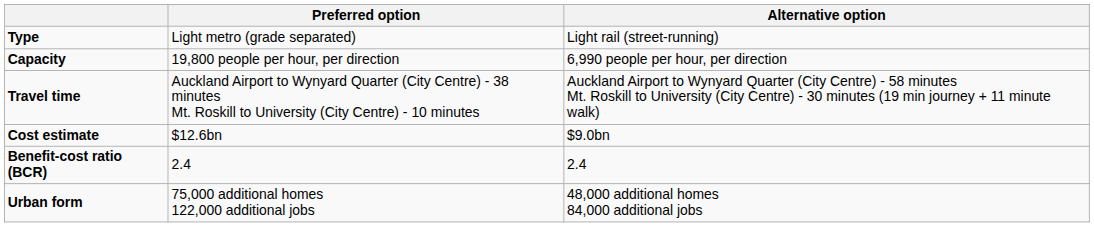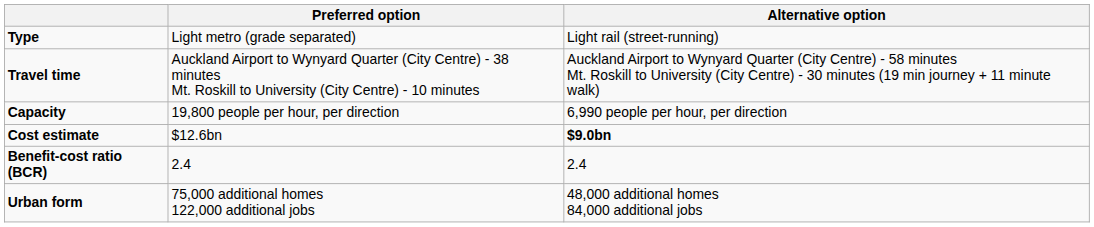 <table class="wikitable">
 <tr>
 <th></th>
 <th>Preferred option</th>
 <th>Alternative option</th>
 </tr>
 <tr>
 <td><strong>Type</strong></td>
 <td>Light metro (grade separated)</td>
 <td>Light rail (street-running)</td>
 </tr>
 <tr>
+<td><strong>Travel time</strong></td>
+<td>Auckland Airport to Wynyard Quarter (City Centre) - 38 minutes<br>Mt. Roskill to University (City Centre) - 10 minutes</td>
+<td>Auckland Airport to Wynyard Quarter (City Centre) - 58 minutes<br>Mt. Roskill to University (City Centre) - 30 minutes (19 min journey + 11 minute walk)</td>
+</tr>
+<tr>
 <td><strong>Capacity</strong></td>
 <td>19,800 people per hour, per direction</td>
 <td>6,990 people per hour, per direction</td>
 </tr>
 <tr>
-<td><strong>Travel time</strong></td>
-<td>Auckland Airport to Wynyard Quarter (City Centre) - 38 minutes<br>Mt. Roskill to University (City Centre) - 10 minutes</td>
-<td>Auckland Airport to Wynyard Quarter (City Centre) - 58 minutes<br>Mt. Roskill to University (City Centre) - 30 minutes (19 min journey + 11 minute walk)</td>
-</tr>
-<tr>
 <td><strong>Cost estimate</strong></td>
 <td>$12.6bn</td>
-<td>$9.0bn</td>
+<td><strong>$9.0bn</strong></td>
 </tr>
 <tr>
 <td><strong>Benefit-cost ratio (BCR)</strong></td>
 <td>2.4</td>
 <td>2.4</td>
 </tr>
 <tr>
 <td><strong>Urban form</strong></td>
 <td>75,000 additional homes<br>122,000 additional jobs</td>
 <td>48,000 additional homes<br>84,000 additional jobs</td>
 </tr>
 </table>
